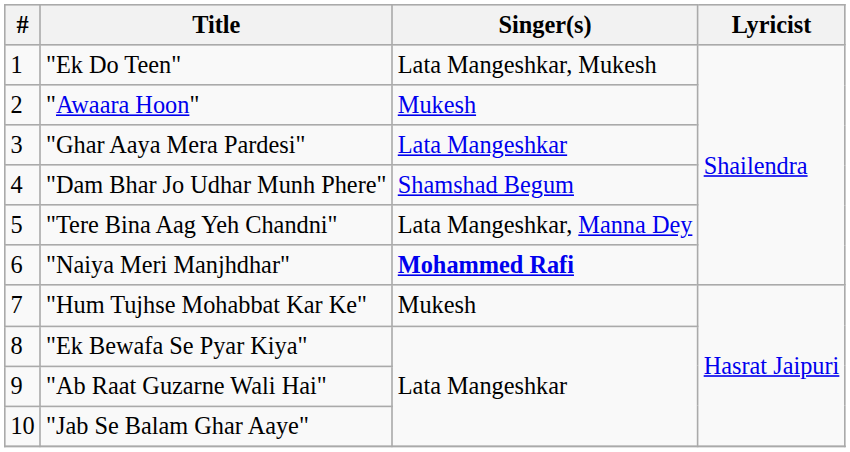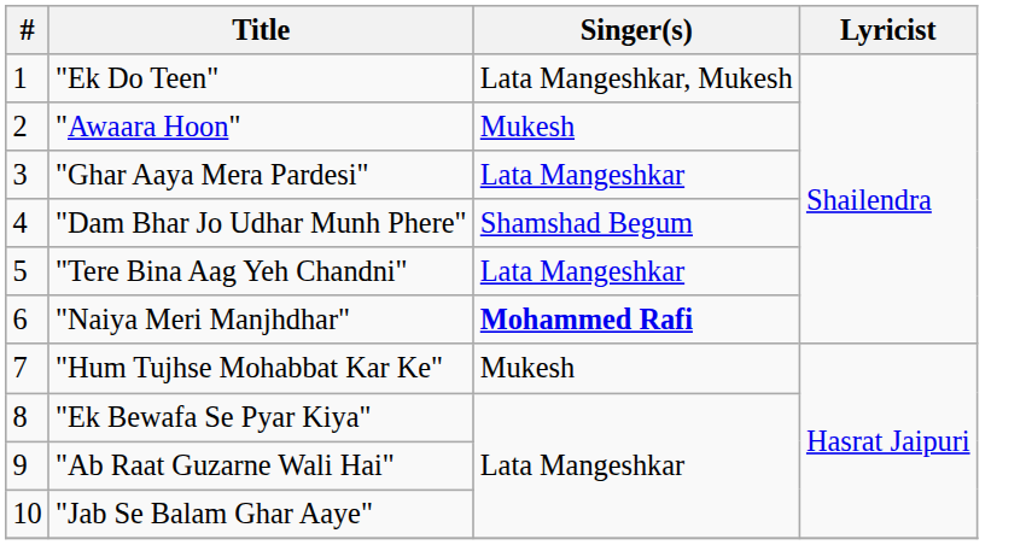 <table class="wikitable" style="font-size:95%;">
 <tr>
 <th>#</th>
 <th>Title</th>
 <th>Singer(s)</th>
 <th>Lyricist</th>
 </tr>
 <tr>
 <td>1</td>
 <td>"Ek Do Teen"</td>
 <td>Lata Mangeshkar, Mukesh</td>
 <td rowspan="6"><a href='#'>Shailendra</a></td>
 </tr>
 <tr>
 <td>2</td>
 <td>"<a href='#'>Awaara Hoon</a>"</td>
 <td><a href='#'>Mukesh</a></td>
 </tr>
 <tr>
 <td>3</td>
 <td>"Ghar Aaya Mera Pardesi"</td>
 <td><a href='#'>Lata Mangeshkar</a></td>
 </tr>
 <tr>
 <td>4</td>
 <td>"Dam Bhar Jo Udhar Munh Phere"</td>
 <td><a href='#'>Shamshad Begum</a></td>
 </tr>
 <tr>
 <td>5</td>
 <td>"Tere Bina Aag Yeh Chandni"</td>
-<td>Lata Mangeshkar, <a href='#'>Manna Dey</a></td>
+<td><a href='#'>Lata Mangeshkar</a></td>
 </tr>
 <tr>
 <td>6</td>
 <td>"Naiya Meri Manjhdhar"</td>
 <td><strong><a href='#'>Mohammed Rafi</a></strong></td>
 </tr>
 <tr>
 <td>7</td>
 <td>"Hum Tujhse Mohabbat Kar Ke"</td>
 <td>Mukesh</td>
 <td rowspan="4"><a href='#'>Hasrat Jaipuri</a></td>
 </tr>
 <tr>
 <td>8</td>
 <td>"Ek Bewafa Se Pyar Kiya"</td>
 <td rowspan="3">Lata Mangeshkar</td>
 </tr>
 <tr>
 <td>9</td>
 <td>"Ab Raat Guzarne Wali Hai"</td>
 </tr>
 <tr>
 <td>10</td>
 <td>"Jab Se Balam Ghar Aaye"</td>
 </tr>
 <tr>
 </tr>
 </table>
